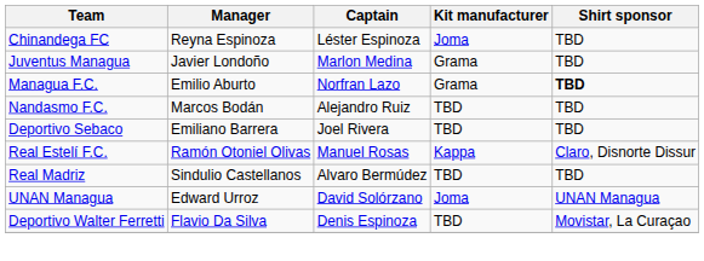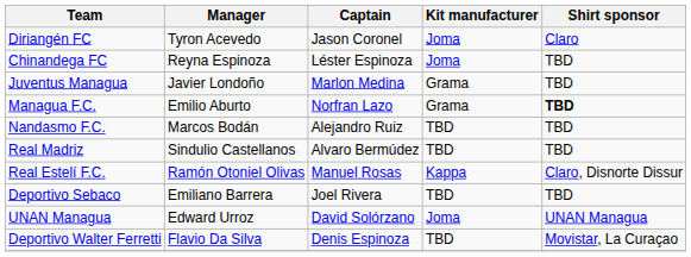 <table class="wikitable sortable">
 <tr>
 <th>Team</th>
 <th>Manager</th>
 <th>Captain</th>
 <th>Kit manufacturer</th>
 <th>Shirt sponsor</th>
+</tr>
+<tr>
+<td><a href='#'>Diriangén FC</a></td>
+<td> Tyron Acevedo</td>
+<td> Jason Coronel</td>
+<td><a href='#'>Joma</a></td>
+<td><a href='#'>Claro</a></td>
 </tr>
 <tr>
 <td><a href='#'>Chinandega FC</a></td>
 <td> Reyna Espinoza</td>
 <td> Léster Espinoza</td>
 <td><a href='#'>Joma</a></td>
 <td>TBD</td>
 </tr>
 <tr>
 <td><a href='#'>Juventus Managua</a></td>
 <td> Javier Londoño</td>
 <td> <a href='#'>Marlon Medina</a></td>
 <td>Grama</td>
 <td>TBD</td>
 </tr>
 <tr>
 <td><a href='#'>Managua F.C.</a></td>
 <td> Emilio Aburto</td>
 <td> <a href='#'>Norfran Lazo</a></td>
 <td>Grama</td>
 <td><strong>TBD</strong></td>
 </tr>
 <tr>
 <td><a href='#'>Nandasmo F.C.</a></td>
 <td> Marcos Bodán</td>
 <td> Alejandro Ruiz</td>
 <td>TBD</td>
 <td>TBD</td>
 </tr>
 <tr>
-<td><a href='#'>Deportivo Sebaco</a></td>
-<td> Emiliano Barrera</td>
-<td> Joel Rivera</td>
+<td><a href='#'>Real Madriz</a></td>
+<td> Sindulio Castellanos</td>
+<td> Alvaro Bermúdez</td>
 <td>TBD</td>
 <td>TBD</td>
 </tr>
 <tr>
 <td><a href='#'>Real Estelí F.C.</a></td>
 <td> <a href='#'>Ramón Otoniel Olivas</a></td>
 <td> <a href='#'>Manuel Rosas</a></td>
 <td><a href='#'>Kappa</a></td>
 <td><a href='#'>Claro</a>, Disnorte Dissur</td>
 </tr>
 <tr>
-<td><a href='#'>Real Madriz</a></td>
-<td> Sindulio Castellanos</td>
-<td> Alvaro Bermúdez</td>
+<td><a href='#'>Deportivo Sebaco</a></td>
+<td> Emiliano Barrera</td>
+<td> Joel Rivera</td>
 <td>TBD</td>
 <td>TBD</td>
 </tr>
 <tr>
 <td><a href='#'>UNAN Managua</a></td>
 <td> Edward Urroz</td>
 <td> <a href='#'>David Solórzano</a></td>
 <td><a href='#'>Joma</a></td>
 <td><a href='#'>UNAN Managua</a></td>
 </tr>
 <tr>
 <td><a href='#'>Deportivo Walter Ferretti</a></td>
 <td> <a href='#'>Flavio Da Silva</a></td>
 <td> <a href='#'>Denis Espinoza</a></td>
 <td>TBD</td>
 <td><a href='#'>Movistar</a>, La Curaçao</td>
 </tr>
 <tr>
 </tr>
 </table>
